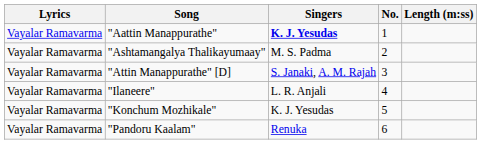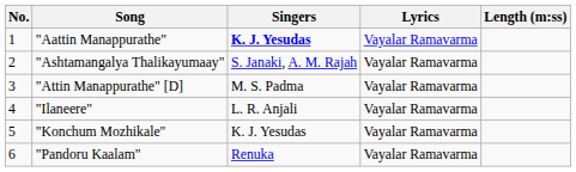 <table class="wikitable" style="font-size:95%;">
 <tr>
-<th>Lyrics</th>
+<th>No.</th>
 <th>Song</th>
 <th>Singers</th>
-<th>No.</th>
+<th>Lyrics</th>
 <th>Length (m:ss)</th>
 </tr>
 <tr>
-<td><a href='#'>Vayalar Ramavarma</a></td>
+<td>1</td>
 <td>"Aattin Manappurathe"</td>
 <td><strong><a href='#'>K. J. Yesudas</a></strong></td>
-<td>1</td>
+<td><a href='#'>Vayalar Ramavarma</a></td>
 <td></td>
 </tr>
 <tr>
+<td>2</td>
+<td>"Ashtamangalya Thalikayumaay"</td>
+<td><a href='#'>S. Janaki</a>, <a href='#'>A. M. Rajah</a></td>
 <td>Vayalar Ramavarma</td>
-<td>"Ashtamangalya Thalikayumaay"</td>
-<td>M. S. Padma</td>
-<td>2</td>
 <td></td>
 </tr>
 <tr>
+<td>3</td>
+<td>"Attin Manappurathe" [D]</td>
+<td>M. S. Padma</td>
 <td>Vayalar Ramavarma</td>
-<td>"Attin Manappurathe" [D]</td>
-<td><a href='#'>S. Janaki</a>, <a href='#'>A. M. Rajah</a></td>
-<td>3</td>
 <td></td>
 </tr>
 <tr>
-<td>Vayalar Ramavarma</td>
+<td>4</td>
 <td>"Ilaneere"</td>
 <td>L. R. Anjali</td>
-<td>4</td>
+<td>Vayalar Ramavarma</td>
 <td></td>
 </tr>
 <tr>
-<td>Vayalar Ramavarma</td>
+<td>5</td>
 <td>"Konchum Mozhikale"</td>
 <td>K. J. Yesudas</td>
-<td>5</td>
+<td>Vayalar Ramavarma</td>
 <td></td>
 </tr>
 <tr>
-<td>Vayalar Ramavarma</td>
+<td>6</td>
 <td>"Pandoru Kaalam"</td>
 <td><a href='#'>Renuka</a></td>
-<td>6</td>
+<td>Vayalar Ramavarma</td>
 <td></td>
 </tr>
 </table>
